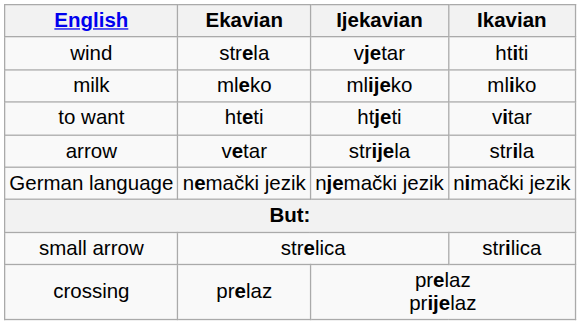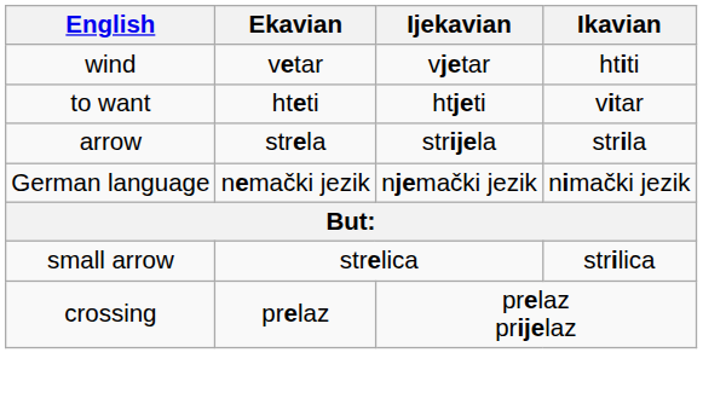 <table class="wikitable" style="text-align: center;">
 <tr>
 <th><a href='#'>English</a></th>
 <th>Ekavian</th>
 <th>Ijekavian</th>
 <th>Ikavian</th>
 </tr>
 <tr>
 <td>wind</td>
-<td>str<strong>e</strong>la</td>
+<td>v<strong>e</strong>tar</td>
 <td>v<strong>je</strong>tar</td>
 <td>ht<strong>i</strong>ti</td>
-</tr>
-<tr>
-<td>milk</td>
-<td>ml<strong>e</strong>ko</td>
-<td>ml<strong>ije</strong>ko</td>
-<td>ml<strong>i</strong>ko</td>
 </tr>
 <tr>
 <td>to want</td>
 <td>ht<strong>e</strong>ti</td>
 <td>ht<strong>je</strong>ti</td>
 <td>v<strong>i</strong>tar</td>
 </tr>
 <tr>
 <td>arrow</td>
-<td>v<strong>e</strong>tar</td>
+<td>str<strong>e</strong>la</td>
 <td>str<strong>ije</strong>la</td>
 <td>str<strong>i</strong>la</td>
 </tr>
 <tr>
 <td>German language</td>
 <td>n<strong>e</strong>mački jezik</td>
 <td>n<strong>je</strong>mački jezik</td>
 <td>n<strong>i</strong>mački jezik</td>
 </tr>
 <tr>
 <th colspan="4">But:</th>
 </tr>
 <tr>
 <td>small arrow</td>
 <td colspan="2">str<strong>e</strong>lica</td>
 <td>str<strong>i</strong>lica</td>
 </tr>
 <tr>
 <td>crossing</td>
 <td>pr<strong>e</strong>laz</td>
 <td colspan="2">pr<strong>e</strong>laz<br>pr<strong>ije</strong>laz</td>
 </tr>
 </table>
